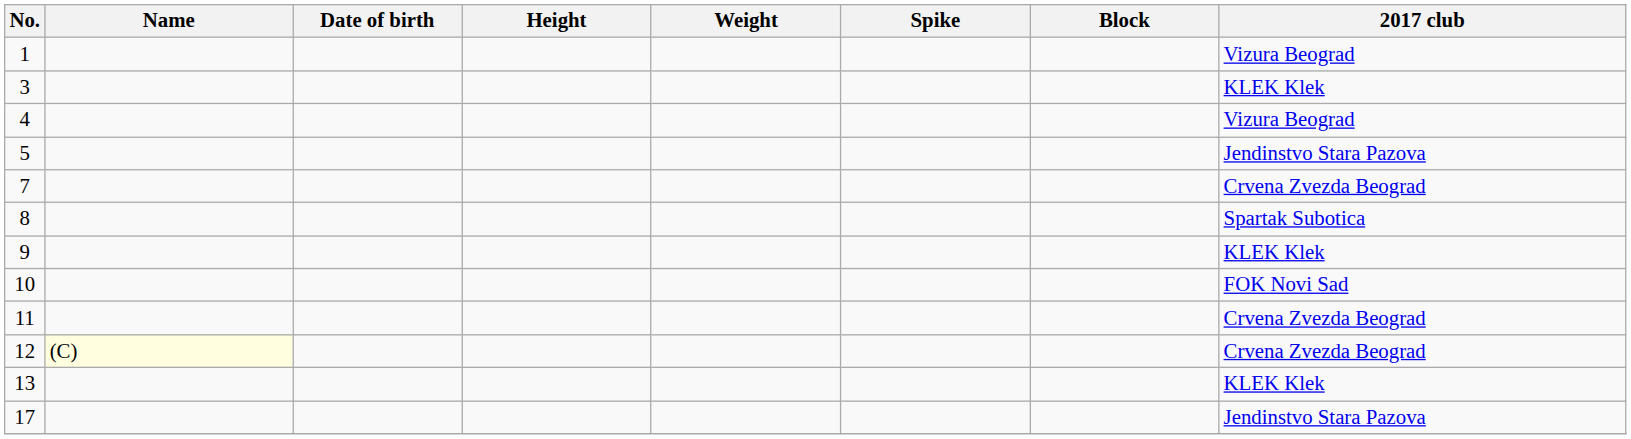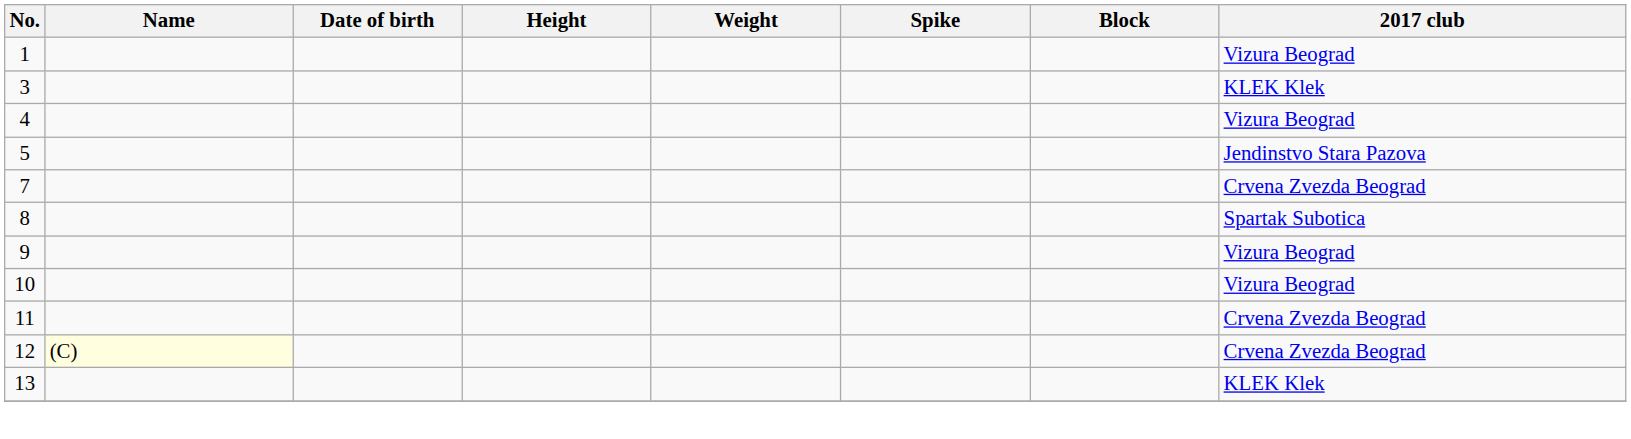 <table class="wikitable sortable" style="font-size:100%; text-align:center;">
 <tr>
 <th>No.</th>
 <th style="width:12em">Name</th>
 <th style="width:8em">Date of birth</th>
 <th style="width:9em">Height</th>
 <th style="width:9em">Weight</th>
 <th style="width:9em">Spike</th>
 <th style="width:9em">Block</th>
 <th style="width:20em">2017 club</th>
 </tr>
 <tr>
 <td>1</td>
 <td align=left></td>
 <td align=right></td>
 <td></td>
 <td></td>
 <td></td>
 <td></td>
 <td align=left> <a href='#'>Vizura Beograd</a></td>
 </tr>
 <tr>
 <td>3</td>
 <td align=left></td>
 <td align=right></td>
 <td></td>
 <td></td>
 <td></td>
 <td></td>
 <td align=left> <a href='#'>KLEK Klek</a></td>
 </tr>
 <tr>
 <td>4</td>
 <td align=left></td>
 <td align=right></td>
 <td></td>
 <td></td>
 <td></td>
 <td></td>
 <td align=left> <a href='#'>Vizura Beograd</a></td>
 </tr>
 <tr>
 <td>5</td>
 <td align=left></td>
 <td align=right></td>
 <td></td>
 <td></td>
 <td></td>
 <td></td>
 <td align=left> <a href='#'>Jendinstvo Stara Pazova</a></td>
 </tr>
 <tr>
 <td>7</td>
 <td align=left></td>
 <td align=right></td>
 <td></td>
 <td></td>
 <td></td>
 <td></td>
 <td align=left> <a href='#'>Crvena Zvezda Beograd</a></td>
 </tr>
 <tr>
 <td>8</td>
 <td align=left></td>
 <td align=right></td>
 <td></td>
 <td></td>
 <td></td>
 <td></td>
 <td align=left> <a href='#'>Spartak Subotica</a></td>
 </tr>
 <tr>
 <td>9</td>
 <td align=left></td>
 <td align=right></td>
 <td></td>
 <td></td>
 <td></td>
 <td></td>
-<td align=left> <a href='#'>KLEK Klek</a></td>
+<td align=left> <a href='#'>Vizura Beograd</a></td>
 </tr>
 <tr>
 <td>10</td>
 <td align=left></td>
 <td align=right></td>
 <td></td>
 <td></td>
 <td></td>
 <td></td>
-<td align=left> <a href='#'>FOK Novi Sad</a></td>
+<td align=left> <a href='#'>Vizura Beograd</a></td>
 </tr>
 <tr>
 <td>11</td>
 <td align=left></td>
 <td align=right></td>
 <td></td>
 <td></td>
 <td></td>
 <td></td>
 <td align=left> <a href='#'>Crvena Zvezda Beograd</a></td>
 </tr>
 <tr>
 <td>12</td>
 <td align=left style="background: lightyellow;"> (C)</td>
 <td align=right></td>
 <td></td>
 <td></td>
 <td></td>
 <td></td>
 <td align=left> <a href='#'>Crvena Zvezda Beograd</a></td>
 </tr>
 <tr>
 <td>13</td>
 <td align=left></td>
 <td align=right></td>
 <td></td>
 <td></td>
 <td></td>
 <td></td>
 <td align=left> <a href='#'>KLEK Klek</a></td>
 </tr>
 <tr>
-<td>17</td>
-<td align=left></td>
-<td align=right></td>
-<td></td>
-<td></td>
-<td></td>
-<td></td>
-<td align=left> <a href='#'>Jendinstvo Stara Pazova</a></td>
-</tr>
-<tr>
 </tr>
 </table>
